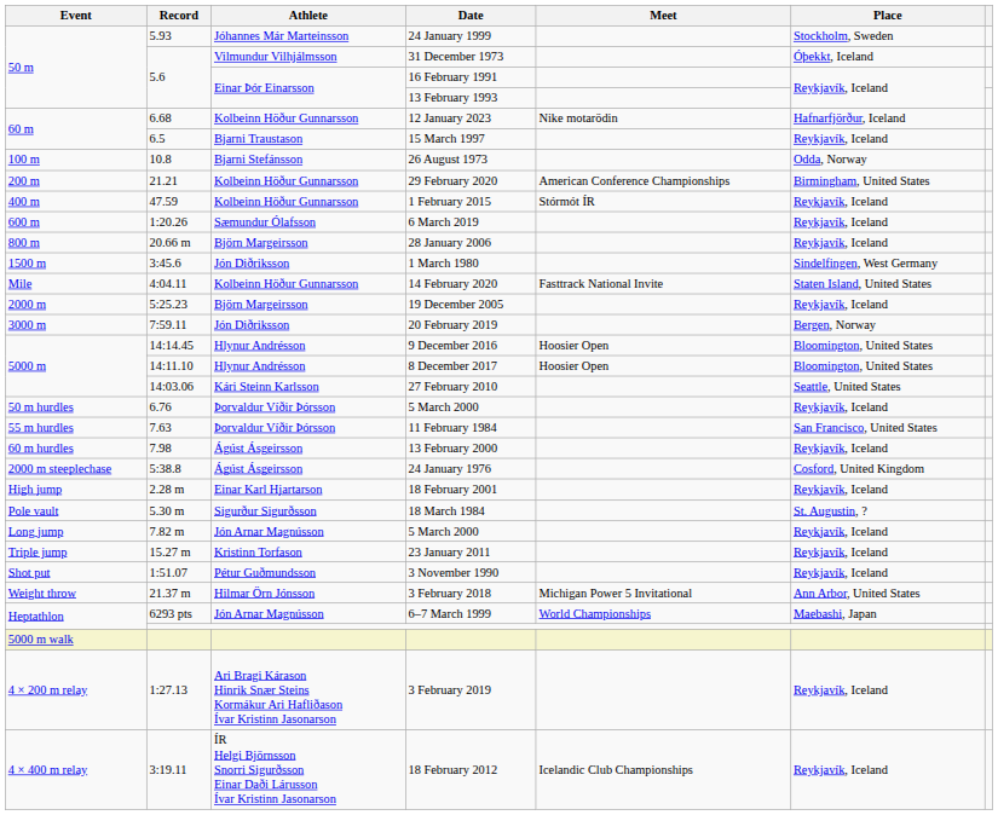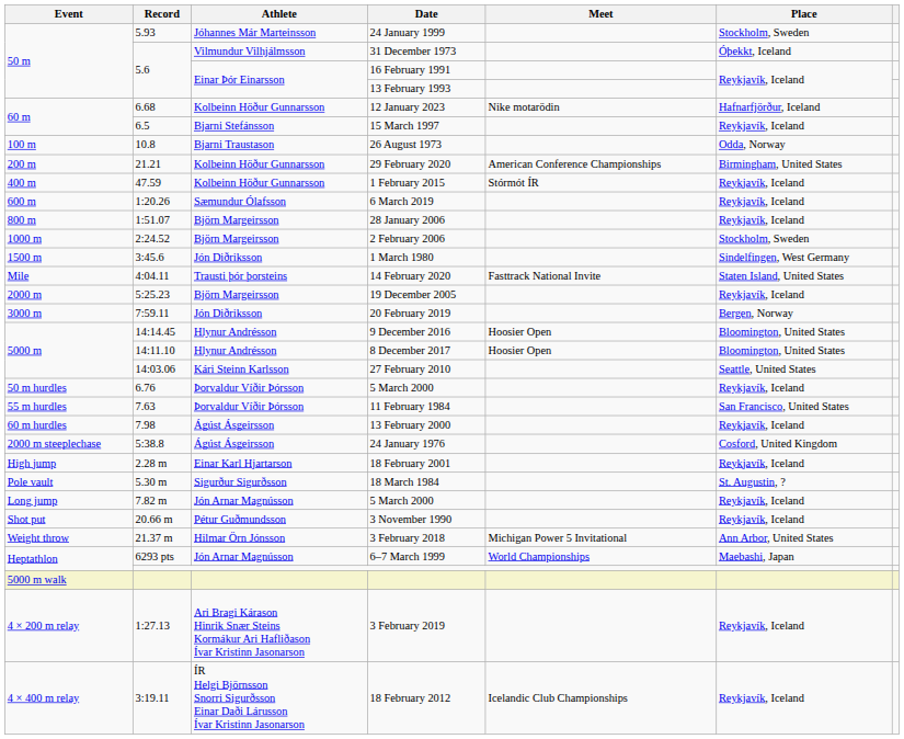 <table class="wikitable" style="font-size:95%; width: 95%;">
 <tr>
 <th>Event</th>
 <th>Record</th>
 <th>Athlete</th>
 <th>Date</th>
 <th>Meet</th>
 <th>Place</th>
 <th></th>
 </tr>
 <tr>
 <td rowspan=4><a href='#'>50 m</a></td>
 <td>5.93</td>
 <td><a href='#'>Jóhannes Már Marteinsson</a></td>
 <td>24 January 1999</td>
 <td></td>
 <td><a href='#'>Stockholm</a>, Sweden</td>
 <td></td>
 </tr>
 <tr>
 <td rowspan=3>5.6 </td>
 <td><a href='#'>Vilmundur Vilhjálmsson</a></td>
 <td>31 December 1973</td>
 <td></td>
 <td><a href='#'>Óþekkt</a>, Iceland</td>
 <td></td>
 </tr>
 <tr>
 <td rowspan=2><a href='#'>Einar Þór Einarsson</a></td>
 <td>16 February 1991</td>
 <td></td>
 <td rowspan=2><a href='#'>Reykjavík</a>, Iceland</td>
 <td></td>
 </tr>
 <tr>
 <td>13 February 1993</td>
 <td></td>
 <td></td>
 </tr>
 <tr>
 <td rowspan=2><a href='#'>60 m</a></td>
 <td>6.68</td>
 <td><a href='#'>Kolbeinn Höður Gunnarsson</a></td>
 <td>12 January 2023</td>
 <td>Nike motarödin</td>
 <td><a href='#'>Hafnarfjörður</a>, Iceland</td>
 <td></td>
 </tr>
 <tr>
 <td>6.5 </td>
-<td><a href='#'>Bjarni Traustason</a></td>
+<td><a href='#'>Bjarni Stefánsson</a></td>
 <td>15 March 1997</td>
 <td></td>
 <td><a href='#'>Reykjavík</a>, Iceland</td>
 <td></td>
 </tr>
 <tr>
 <td><a href='#'>100 m</a></td>
 <td>10.8 </td>
-<td><a href='#'>Bjarni Stefánsson</a></td>
+<td><a href='#'>Bjarni Traustason</a></td>
 <td>26 August 1973</td>
 <td></td>
 <td><a href='#'>Odda</a>, Norway</td>
 <td></td>
 </tr>
 <tr>
 <td><a href='#'>200 m</a></td>
 <td>21.21</td>
 <td><a href='#'>Kolbeinn Höður Gunnarsson</a></td>
 <td>29 February 2020</td>
 <td>American Conference Championships</td>
 <td><a href='#'>Birmingham</a>, United States</td>
 <td></td>
 </tr>
 <tr>
 <td><a href='#'>400 m</a></td>
 <td>47.59</td>
 <td><a href='#'>Kolbeinn Höður Gunnarsson</a></td>
 <td>1 February 2015</td>
 <td>Stórmót ÍR</td>
 <td><a href='#'>Reykjavík</a>, Iceland</td>
 <td></td>
 </tr>
 <tr>
 <td><a href='#'>600 m</a></td>
 <td>1:20.26</td>
 <td><a href='#'>Sæmundur Ólafsson</a></td>
 <td>6 March 2019</td>
 <td></td>
 <td><a href='#'>Reykjavík</a>, Iceland</td>
 <td></td>
 </tr>
 <tr>
 <td><a href='#'>800 m</a></td>
-<td>20.66 m</td>
+<td>1:51.07</td>
 <td><a href='#'>Björn Margeirsson</a></td>
 <td>28 January 2006</td>
 <td></td>
 <td><a href='#'>Reykjavík</a>, Iceland</td>
+<td></td>
+</tr>
+<tr>
+<td><a href='#'>1000 m</a></td>
+<td>2:24.52</td>
+<td><a href='#'>Björn Margeirsson</a></td>
+<td>2 February 2006</td>
+<td></td>
+<td><a href='#'>Stockholm</a>, Sweden</td>
 <td></td>
 </tr>
 <tr>
 <td><a href='#'>1500 m</a></td>
 <td>3:45.6 </td>
 <td><a href='#'>Jón Diðriksson</a></td>
 <td>1 March 1980</td>
 <td></td>
 <td><a href='#'>Sindelfingen</a>, West Germany</td>
 <td></td>
 </tr>
 <tr>
 <td><a href='#'>Mile</a></td>
 <td>4:04.11</td>
-<td><a href='#'>Kolbeinn Höður Gunnarsson</a></td>
+<td><a href='#'>Trausti þór þorsteins</a></td>
 <td>14 February 2020</td>
 <td>Fasttrack National Invite</td>
 <td><a href='#'>Staten Island</a>, United States</td>
 <td></td>
 </tr>
 <tr>
 <td><a href='#'>2000 m</a></td>
 <td>5:25.23</td>
 <td><a href='#'>Björn Margeirsson</a></td>
 <td>19 December 2005</td>
 <td></td>
 <td><a href='#'>Reykjavík</a>, Iceland</td>
 <td></td>
 </tr>
 <tr>
 <td><a href='#'>3000 m</a></td>
 <td>7:59.11</td>
 <td><a href='#'>Jón Diðriksson</a></td>
 <td>20 February 2019</td>
 <td></td>
 <td><a href='#'>Bergen</a>, Norway</td>
 <td></td>
 </tr>
 <tr>
 <td rowspan=3><a href='#'>5000 m</a></td>
 <td>14:14.45</td>
 <td><a href='#'>Hlynur Andrésson</a></td>
 <td>9 December 2016</td>
 <td>Hoosier Open</td>
 <td><a href='#'>Bloomington</a>, United States</td>
 <td></td>
 </tr>
 <tr>
 <td>14:11.10</td>
 <td><a href='#'>Hlynur Andrésson</a></td>
 <td>8 December 2017</td>
 <td>Hoosier Open</td>
 <td><a href='#'>Bloomington</a>, United States</td>
 <td></td>
 </tr>
 <tr>
 <td>14:03.06 </td>
 <td><a href='#'>Kári Steinn Karlsson</a></td>
 <td>27 February 2010</td>
 <td></td>
 <td><a href='#'>Seattle</a>, United States</td>
 <td></td>
 </tr>
 <tr>
 <td><a href='#'>50 m hurdles</a></td>
 <td>6.76</td>
 <td><a href='#'>Þorvaldur Víðir Þórsson</a></td>
 <td>5 March 2000</td>
 <td></td>
 <td><a href='#'>Reykjavík</a>, Iceland</td>
 <td></td>
 </tr>
 <tr>
 <td><a href='#'>55 m hurdles</a></td>
 <td>7.63</td>
 <td><a href='#'>Þorvaldur Víðir Þórsson</a></td>
 <td>11 February 1984</td>
 <td></td>
 <td><a href='#'>San Francisco</a>, United States</td>
 <td></td>
 </tr>
 <tr>
 <td><a href='#'>60 m hurdles</a></td>
 <td>7.98</td>
 <td><a href='#'>Ágúst Ásgeirsson</a></td>
 <td>13 February 2000</td>
 <td></td>
 <td><a href='#'>Reykjavík</a>, Iceland</td>
 <td></td>
 </tr>
 <tr>
 <td><a href='#'>2000 m steeplechase</a></td>
 <td>5:38.8 </td>
 <td><a href='#'>Ágúst Ásgeirsson</a></td>
 <td>24 January 1976</td>
 <td></td>
 <td><a href='#'>Cosford</a>, United Kingdom</td>
 <td></td>
 </tr>
 <tr>
 <td><a href='#'>High jump</a></td>
 <td>2.28 m</td>
 <td><a href='#'>Einar Karl Hjartarson</a></td>
 <td>18 February 2001</td>
 <td></td>
 <td><a href='#'>Reykjavík</a>, Iceland</td>
 <td></td>
 </tr>
 <tr>
 <td><a href='#'>Pole vault</a></td>
 <td>5.30 m</td>
 <td><a href='#'>Sigurður Sigurðsson</a></td>
 <td>18 March 1984</td>
 <td></td>
 <td><a href='#'>St. Augustin</a>, ?</td>
 <td></td>
 </tr>
 <tr>
 <td><a href='#'>Long jump</a></td>
 <td>7.82 m</td>
 <td><a href='#'>Jón Arnar Magnússon</a></td>
 <td>5 March 2000</td>
 <td></td>
 <td><a href='#'>Reykjavík</a>, Iceland</td>
 <td></td>
 </tr>
 <tr>
-<td><a href='#'>Triple jump</a></td>
-<td>15.27 m</td>
-<td><a href='#'>Kristinn Torfason</a></td>
-<td>23 January 2011</td>
-<td></td>
-<td><a href='#'>Reykjavík</a>, Iceland</td>
-<td></td>
-</tr>
-<tr>
 <td><a href='#'>Shot put</a></td>
-<td>1:51.07</td>
+<td>20.66 m</td>
 <td><a href='#'>Pétur Guðmundsson</a></td>
 <td>3 November 1990</td>
 <td></td>
 <td><a href='#'>Reykjavík</a>, Iceland</td>
 <td></td>
 </tr>
 <tr>
 <td><a href='#'>Weight throw</a></td>
 <td>21.37 m</td>
 <td><a href='#'>Hilmar Örn Jónsson</a></td>
 <td>3 February 2018</td>
 <td>Michigan Power 5 Invitational</td>
 <td><a href='#'>Ann Arbor</a>, United States</td>
 <td></td>
 </tr>
 <tr>
 <td rowspan=2><a href='#'>Heptathlon</a></td>
 <td>6293 pts</td>
 <td><a href='#'>Jón Arnar Magnússon</a></td>
 <td>6–7 March 1999</td>
 <td><a href='#'>World Championships</a></td>
 <td><a href='#'>Maebashi</a>, Japan</td>
 <td></td>
 </tr>
 <tr>
 <td colspan=5></td>
 <td></td>
 </tr>
 <tr style="background:#f6F5CE;">
 <td><a href='#'>5000 m walk</a></td>
 <td></td>
 <td></td>
 <td></td>
 <td></td>
 <td></td>
 <td></td>
 </tr>
 <tr>
 <td><a href='#'>4 × 200 m relay</a></td>
 <td>1:27.13</td>
 <td><br><a href='#'>Ari Bragi Kárason</a><br><a href='#'>Hinrik Snær Steins</a><br><a href='#'>Kormákur Ari Hafliðason</a><br><a href='#'>Ívar Kristinn Jasonarson</a></td>
 <td>3 February 2019</td>
 <td></td>
 <td><a href='#'>Reykjavík</a>, Iceland</td>
 <td></td>
 </tr>
 <tr>
 <td><a href='#'>4 × 400 m relay</a></td>
 <td>3:19.11</td>
 <td>ÍR<br><a href='#'>Helgi Björnsson</a><br><a href='#'>Snorri Sigurðsson</a><br><a href='#'>Einar Daði Lárusson</a><br><a href='#'>Ívar Kristinn Jasonarson</a></td>
 <td>18 February 2012</td>
 <td>Icelandic Club Championships</td>
 <td><a href='#'>Reykjavík</a>, Iceland</td>
 <td></td>
 </tr>
 </table>
